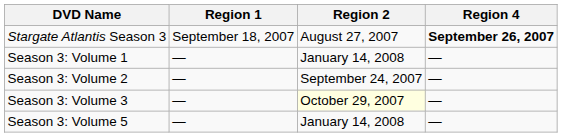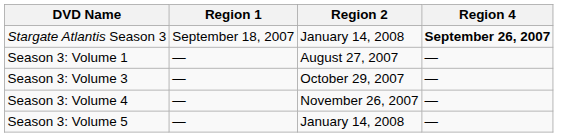 <table class="wikitable">
 <tr>
 <th>DVD Name</th>
 <th>Region 1</th>
 <th>Region 2</th>
 <th>Region 4</th>
 </tr>
 <tr>
 <td><em>Stargate Atlantis</em> Season 3</td>
 <td>September 18, 2007</td>
-<td>August 27, 2007</td>
+<td>January 14, 2008</td>
 <td><strong>September 26, 2007</strong></td>
 </tr>
 <tr>
 <td>Season 3: Volume 1</td>
 <td>—</td>
-<td>January 14, 2008</td>
-<td>—</td>
-</tr>
-<tr>
-<td>Season 3: Volume 2</td>
-<td>—</td>
-<td>September 24, 2007</td>
+<td>August 27, 2007</td>
 <td>—</td>
 </tr>
 <tr>
 <td>Season 3: Volume 3</td>
 <td>—</td>
-<td style="background: lightyellow;">October 29, 2007</td>
+<td>October 29, 2007</td>
+<td>—</td>
+</tr>
+<tr>
+<td>Season 3: Volume 4</td>
+<td>—</td>
+<td>November 26, 2007</td>
 <td>—</td>
 </tr>
 <tr>
 <td>Season 3: Volume 5</td>
 <td>—</td>
 <td>January 14, 2008</td>
 <td>—</td>
 </tr>
 </table>
